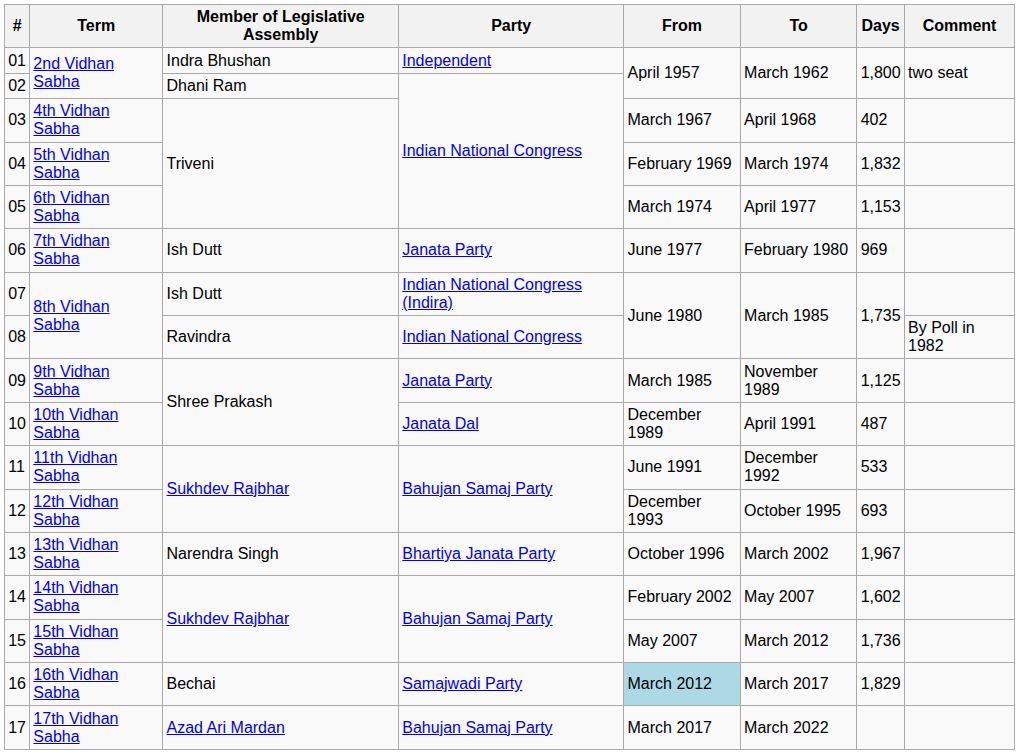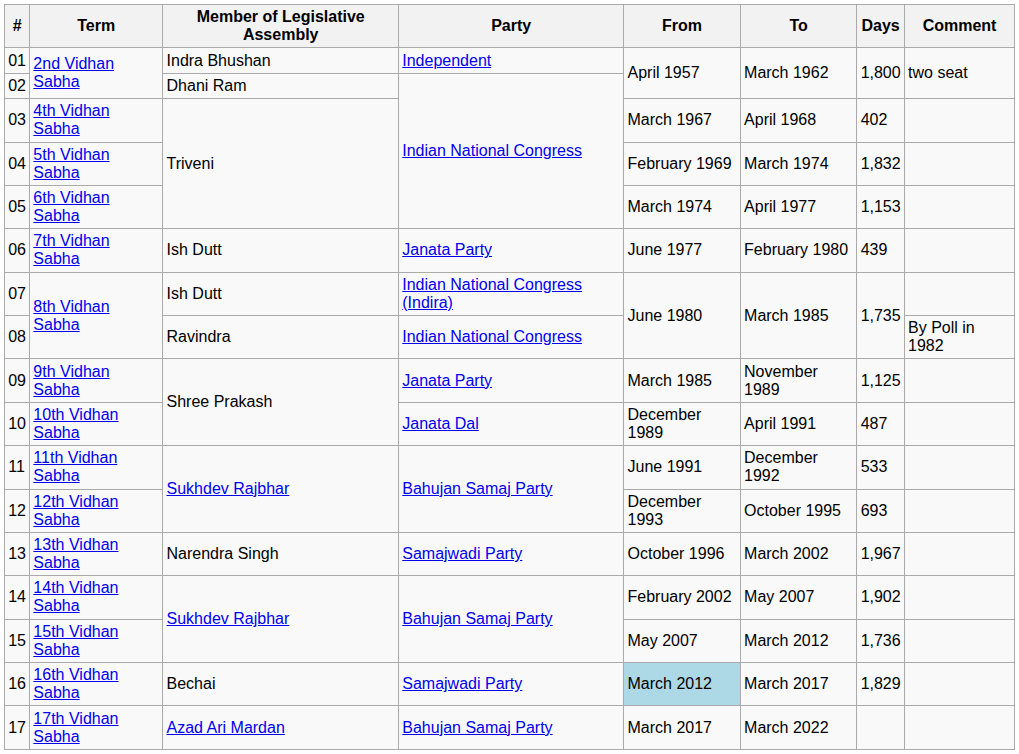 <table class="wikitable plainrowheaders sortable" width="80%" style="font-size: x-big;">
 <tr>
 <th Scope=col>#</th>
 <th scope=col>Term</th>
 <th scope=col>Member of Legislative Assembly</th>
 <th scope=col>Party</th>
 <th scope=col>From</th>
 <th scope=col>To</th>
 <th scope=col>Days</th>
 <th scope=col>Comment</th>
 </tr>
 <tr>
 <td>01</td>
 <td rowspan="2"><a href='#'>2nd Vidhan Sabha</a></td>
 <td>Indra Bhushan</td>
 <td><a href='#'>Independent</a></td>
 <td rowspan="2">April 1957</td>
 <td rowspan="2">March 1962</td>
 <td rowspan="2">1,800</td>
 <td rowspan="2">two seat</td>
 </tr>
 <tr>
 <td>02</td>
 <td>Dhani Ram</td>
 <td rowspan="4"><a href='#'>Indian National Congress</a></td>
 </tr>
 <tr>
 <td>03</td>
 <td><a href='#'>4th Vidhan Sabha</a></td>
 <td rowspan="3">Triveni</td>
 <td>March 1967</td>
 <td>April 1968</td>
 <td>402</td>
 <td></td>
 </tr>
 <tr>
 <td>04</td>
 <td><a href='#'>5th Vidhan Sabha</a></td>
 <td>February 1969</td>
 <td>March 1974</td>
 <td>1,832</td>
 <td></td>
 </tr>
 <tr>
 <td>05</td>
 <td><a href='#'>6th Vidhan Sabha</a></td>
 <td>March 1974</td>
 <td>April 1977</td>
 <td>1,153</td>
 <td></td>
 </tr>
 <tr>
 <td>06</td>
 <td><a href='#'>7th Vidhan Sabha</a></td>
 <td>Ish Dutt</td>
 <td><a href='#'>Janata Party</a></td>
 <td>June 1977</td>
 <td>February 1980</td>
-<td>969</td>
+<td>439</td>
 <td></td>
 </tr>
 <tr>
 <td>07</td>
 <td rowspan="2"><a href='#'>8th Vidhan Sabha</a></td>
 <td>Ish Dutt</td>
 <td><a href='#'>Indian National Congress (Indira)</a></td>
 <td rowspan="2">June 1980</td>
 <td rowspan="2">March 1985</td>
 <td rowspan="2">1,735</td>
 <td></td>
 </tr>
 <tr>
 <td>08</td>
 <td>Ravindra</td>
 <td><a href='#'>Indian National Congress</a></td>
 <td>By Poll in 1982</td>
 </tr>
 <tr>
 <td>09</td>
 <td><a href='#'>9th Vidhan Sabha</a></td>
 <td rowspan="2">Shree Prakash</td>
 <td><a href='#'>Janata Party</a></td>
 <td>March 1985</td>
 <td>November 1989</td>
 <td>1,125</td>
 <td></td>
 </tr>
 <tr>
 <td>10</td>
 <td><a href='#'>10th Vidhan Sabha</a></td>
 <td><a href='#'>Janata Dal</a></td>
 <td>December 1989</td>
 <td>April 1991</td>
 <td>487</td>
 <td></td>
 </tr>
 <tr>
 <td>11</td>
 <td><a href='#'>11th Vidhan Sabha</a></td>
 <td rowspan="2"><a href='#'>Sukhdev Rajbhar</a></td>
 <td rowspan="2"><a href='#'>Bahujan Samaj Party</a></td>
 <td>June 1991</td>
 <td>December 1992</td>
 <td>533</td>
 <td></td>
 </tr>
 <tr>
 <td>12</td>
 <td><a href='#'>12th Vidhan Sabha</a></td>
 <td>December 1993</td>
 <td>October 1995</td>
 <td>693</td>
 <td></td>
 </tr>
 <tr>
 <td>13</td>
 <td><a href='#'>13th Vidhan Sabha</a></td>
 <td>Narendra Singh</td>
-<td><a href='#'>Bhartiya Janata Party</a></td>
+<td><a href='#'>Samajwadi Party</a></td>
 <td>October 1996</td>
 <td>March 2002</td>
 <td>1,967</td>
 <td></td>
 </tr>
 <tr>
 <td>14</td>
 <td><a href='#'>14th Vidhan Sabha</a></td>
 <td rowspan="2"><a href='#'>Sukhdev Rajbhar</a></td>
 <td rowspan="2"><a href='#'>Bahujan Samaj Party</a></td>
 <td>February 2002</td>
 <td>May 2007</td>
-<td>1,602</td>
+<td>1,902</td>
 <td></td>
 </tr>
 <tr>
 <td>15</td>
 <td><a href='#'>15th Vidhan Sabha</a></td>
 <td>May 2007</td>
 <td>March 2012</td>
 <td>1,736</td>
 <td></td>
 </tr>
 <tr>
 <td>16</td>
 <td><a href='#'>16th Vidhan Sabha</a></td>
 <td>Bechai</td>
 <td><a href='#'>Samajwadi Party</a></td>
 <td style="background: lightblue;">March 2012</td>
 <td>March 2017</td>
 <td>1,829</td>
 <td></td>
 </tr>
 <tr>
 <td>17</td>
 <td><a href='#'>17th Vidhan Sabha</a></td>
 <td><a href='#'>Azad Ari Mardan</a></td>
 <td><a href='#'>Bahujan Samaj Party</a></td>
 <td>March 2017</td>
 <td>March 2022</td>
 <td></td>
 <td></td>
 </tr>
 <tr>
 </tr>
 </table>
